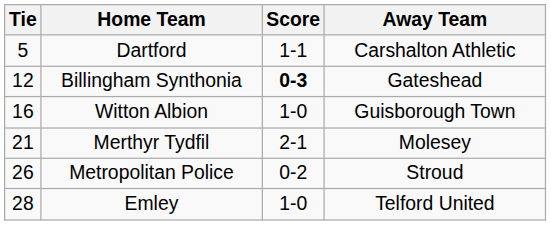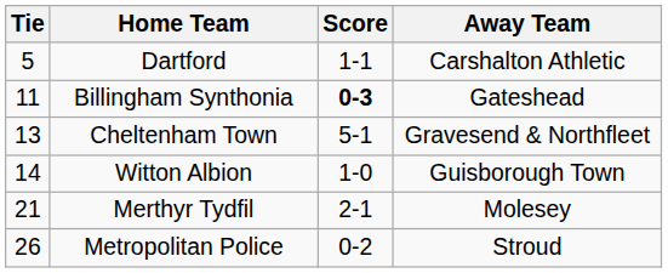 <table class="wikitable" style="text-align:center;">
 <tr>
 <th width=20>Tie</th>
 <th width=175>Home Team</th>
 <th width=20>Score</th>
 <th width=175>Away Team</th>
 </tr>
 <tr>
 <td>5</td>
 <td>Dartford</td>
 <td>1-1</td>
 <td>Carshalton Athletic</td>
 </tr>
 <tr>
-<td>12</td>
+<td>11</td>
 <td>Billingham Synthonia</td>
 <td><strong>0-3</strong></td>
 <td>Gateshead</td>
 </tr>
 <tr>
-<td>16</td>
+<td>13</td>
+<td>Cheltenham Town</td>
+<td>5-1</td>
+<td>Gravesend & Northfleet</td>
+</tr>
+<tr>
+<td>14</td>
 <td>Witton Albion</td>
 <td>1-0</td>
 <td>Guisborough Town</td>
 </tr>
 <tr>
 <td>21</td>
 <td>Merthyr Tydfil</td>
 <td>2-1</td>
 <td>Molesey</td>
 </tr>
 <tr>
 <td>26</td>
 <td>Metropolitan Police</td>
 <td>0-2</td>
 <td>Stroud</td>
 </tr>
-<tr>
-<td>28</td>
-<td>Emley</td>
-<td>1-0</td>
-<td>Telford United</td>
-</tr>
 </table>
